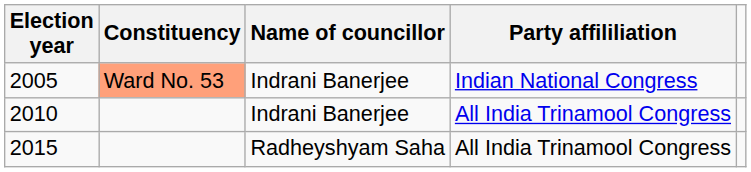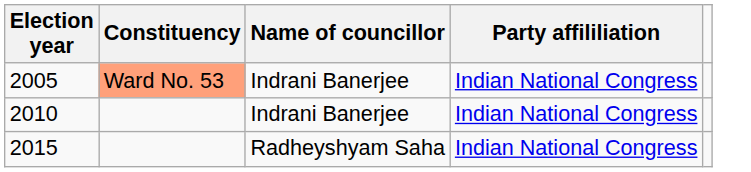 <table class="wikitable"ìÍĦĤĠčw>
 <tr>
 <th>Election<br> year</th>
 <th>Constituency</th>
 <th>Name of councillor</th>
 <th>Party affililiation</th>
 </tr>
 <tr>
 <td>2005</td>
 <td style="background: lightsalmon;">Ward No. 53</td>
 <td>Indrani Banerjee</td>
 <td><a href='#'>Indian National Congress</a></td>
 <td></td>
 </tr>
 <tr>
 <td>2010</td>
 <td></td>
 <td>Indrani Banerjee</td>
-<td><a href='#'>All India Trinamool Congress</a></td>
+<td><a href='#'>Indian National Congress</a></td>
 <td></td>
 </tr>
 <tr>
 <td>2015</td>
 <td></td>
 <td>Radheyshyam Saha</td>
-<td>All India Trinamool Congress</td>
+<td><a href='#'>Indian National Congress</a></td>
 <td></td>
 </tr>
 </table>
